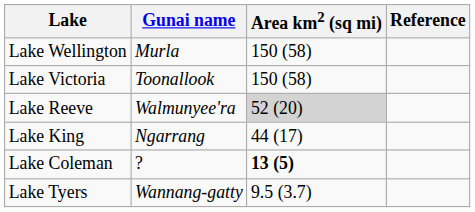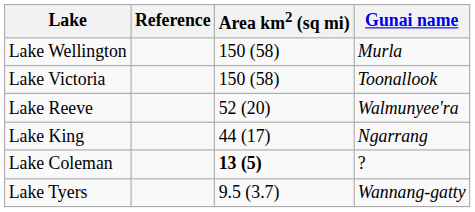 <table class="wikitable sortable">
 <tr>
 <th scope="col">Lake</th>
+<th scope="col" class="unsortable">Reference</th>
+<th scope="col">Area km<sup>2</sup> (sq mi)</th>
 <th scope="col"><a href='#'>Gunai name</a></th>
-<th scope="col">Area km<sup>2</sup> (sq mi)</th>
-<th scope="col" class="unsortable">Reference</th>
 </tr>
 <tr>
 <td>Lake Wellington</td>
+<td></td>
+<td>150 (58)</td>
 <td><em>Murla</em></td>
-<td>150 (58)</td>
-<td></td>
 </tr>
 <tr>
 <td>Lake Victoria</td>
+<td></td>
+<td>150 (58)</td>
 <td><em>Toonallook</em></td>
-<td>150 (58)</td>
-<td></td>
 </tr>
 <tr>
 <td>Lake Reeve</td>
+<td></td>
+<td>52 (20)</td>
 <td><em>Walmunyee'ra</em></td>
-<td style="background: lightgrey;">52 (20)</td>
-<td></td>
 </tr>
 <tr>
 <td>Lake King</td>
+<td></td>
+<td>44 (17)</td>
 <td><em>Ngarrang</em></td>
-<td>44 (17)</td>
-<td></td>
 </tr>
 <tr>
 <td>Lake Coleman</td>
+<td></td>
+<td><strong>13 (5)</strong></td>
 <td>?</td>
-<td><strong>13 (5)</strong></td>
-<td></td>
 </tr>
 <tr>
 <td>Lake Tyers</td>
+<td></td>
+<td>9.5 (3.7)</td>
 <td><em>Wannang-gatty</em></td>
-<td>9.5 (3.7)</td>
-<td></td>
 </tr>
 </table>
